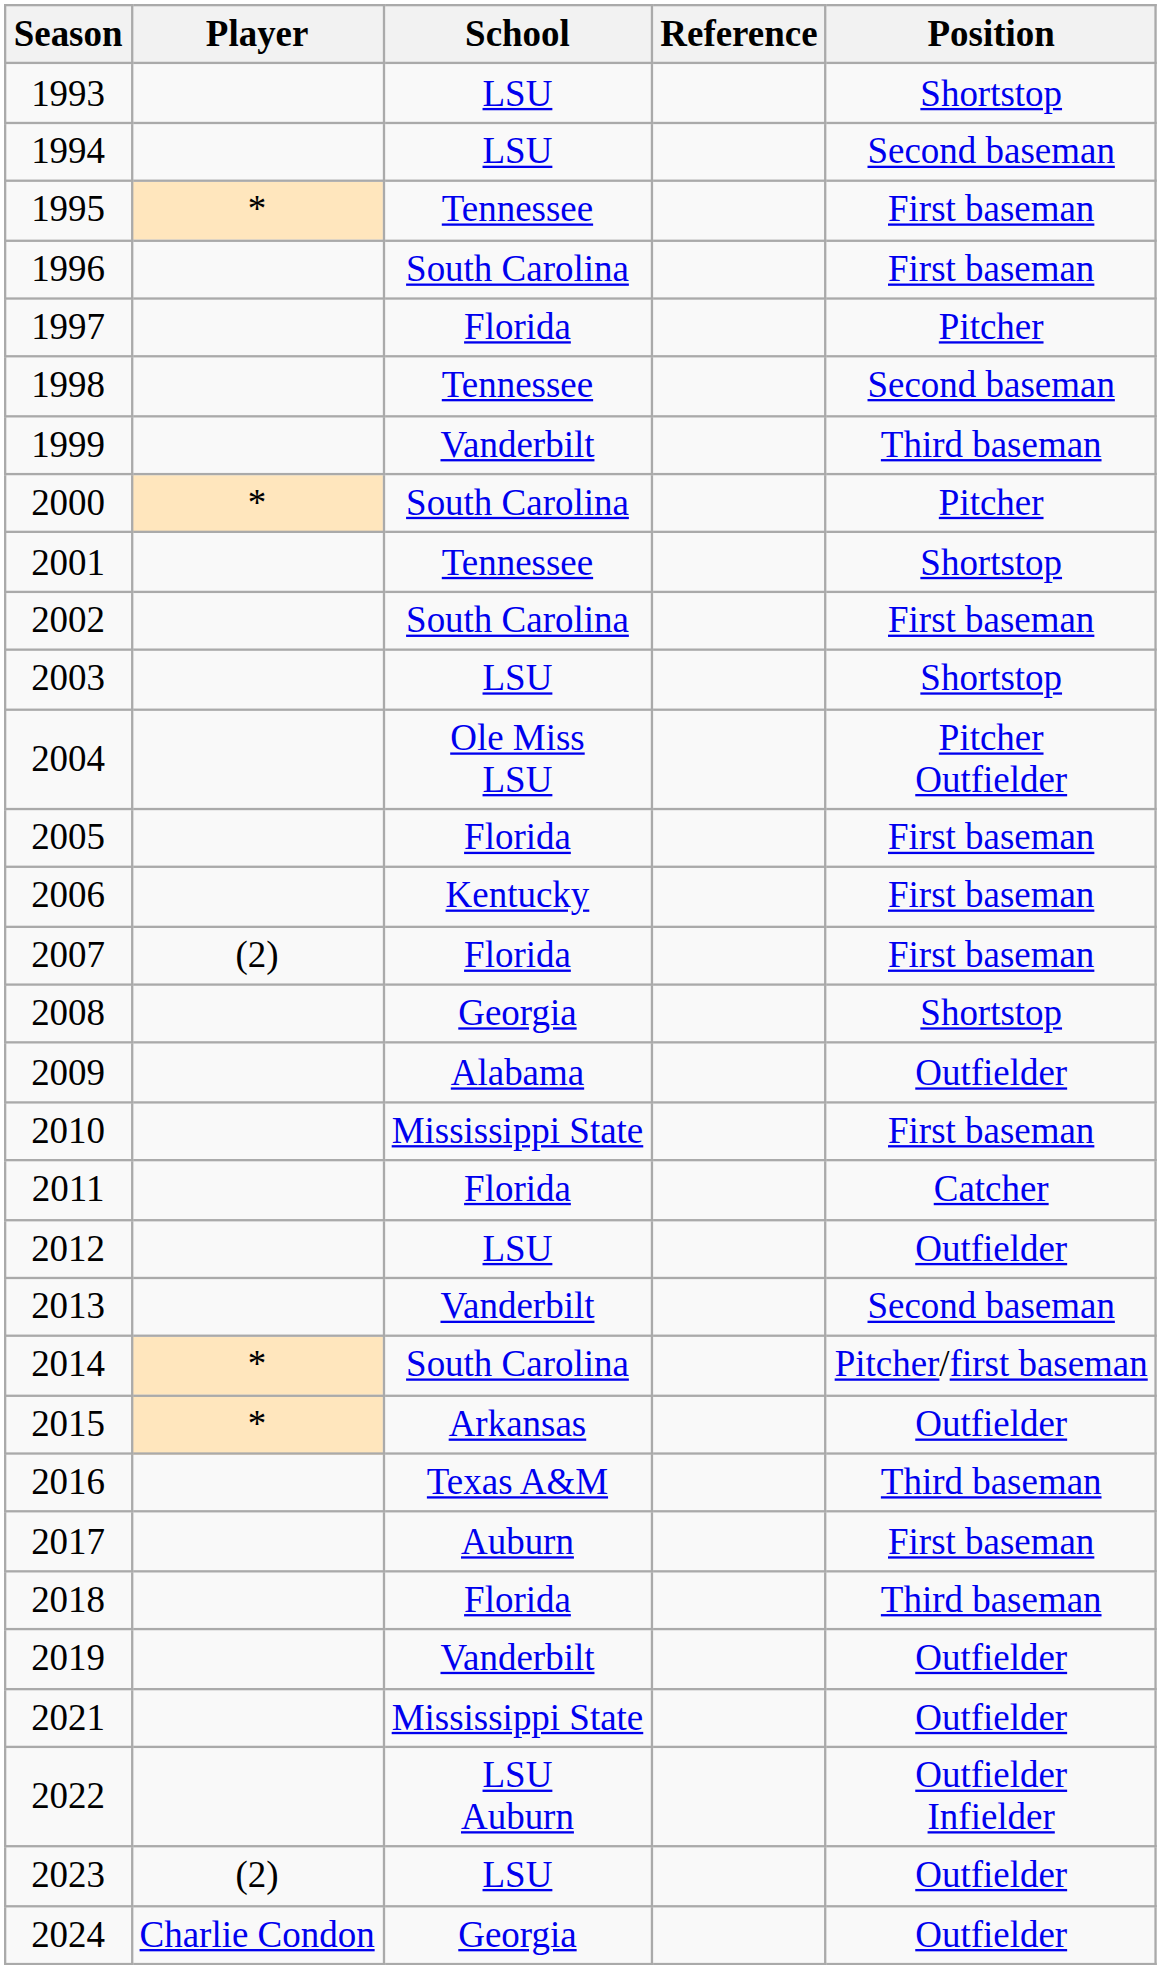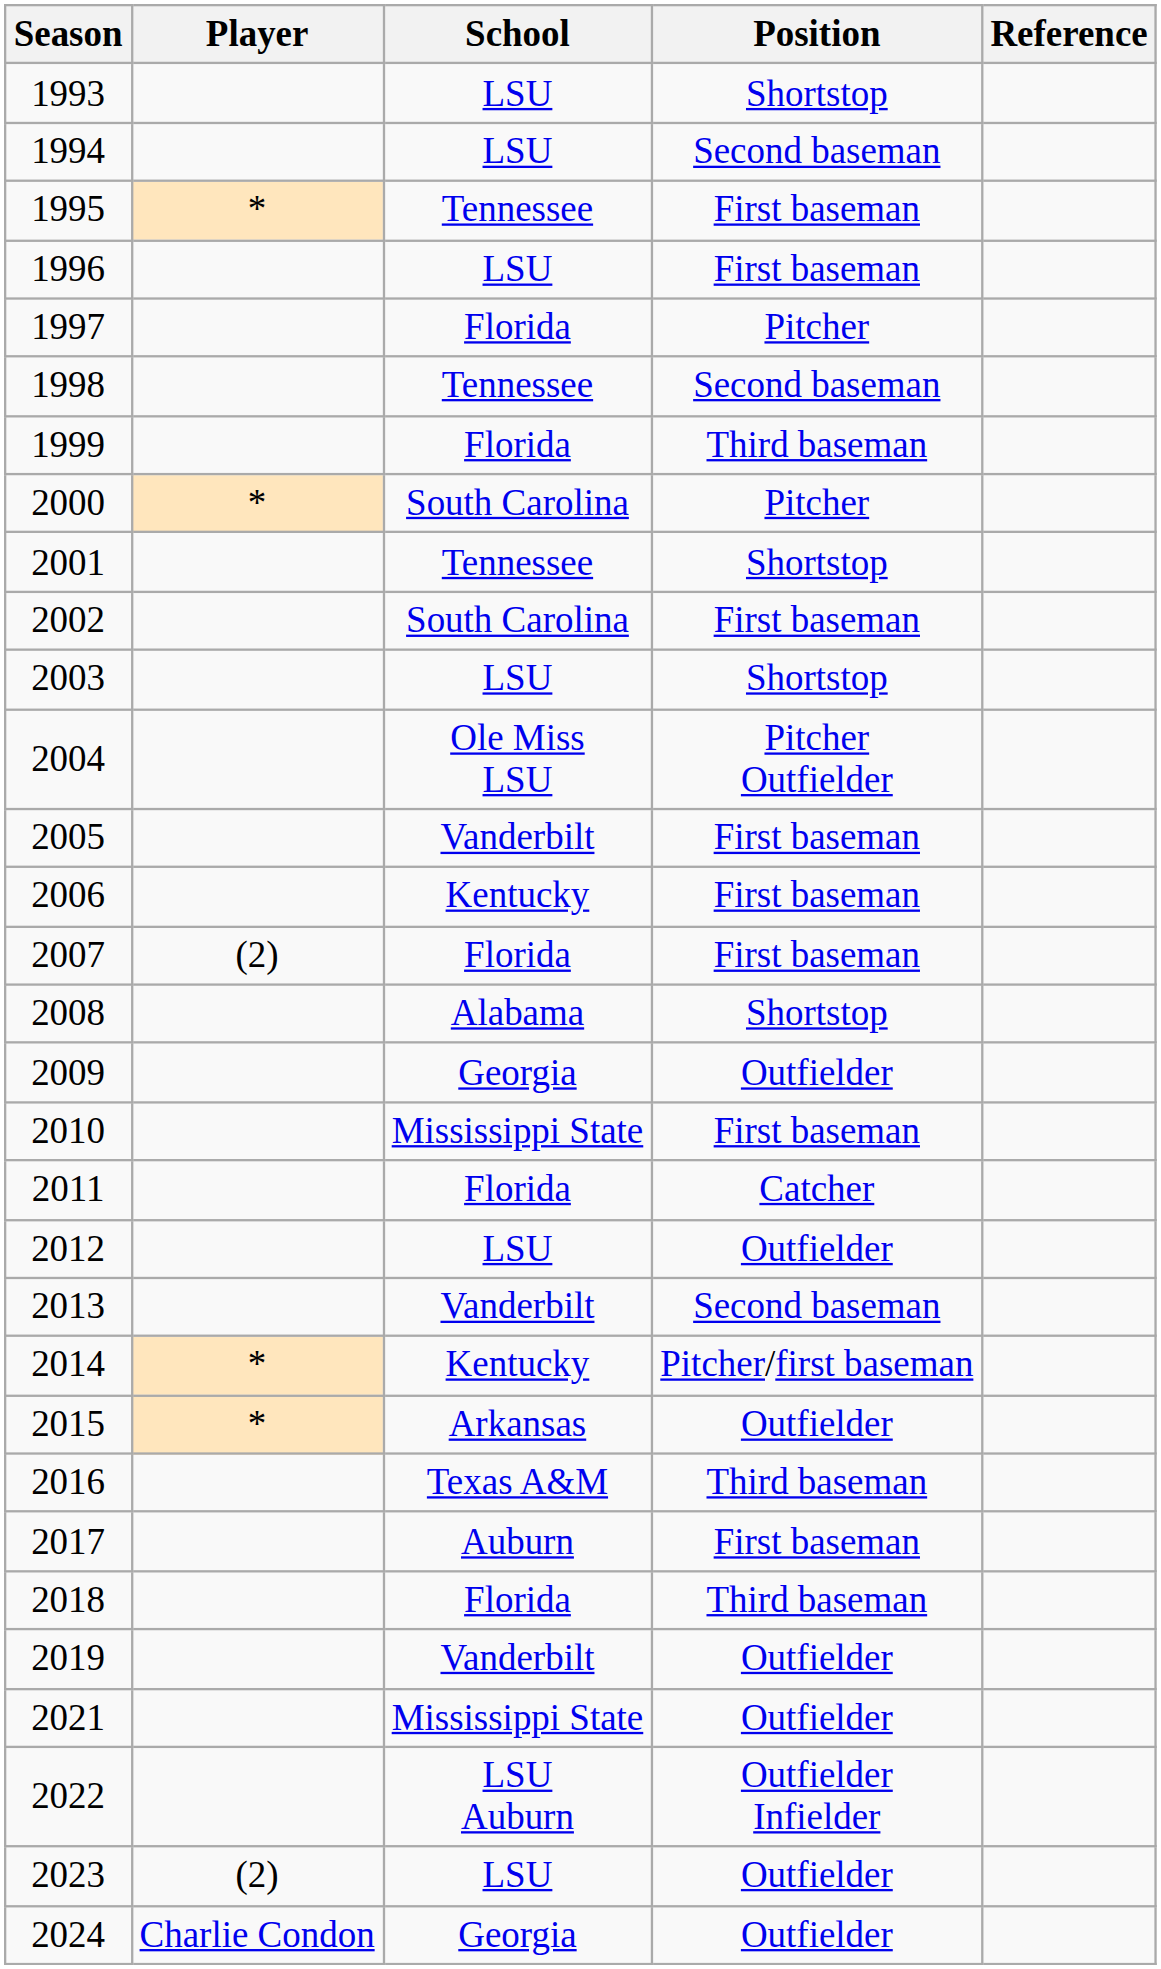 <table class="wikitable sortable">
 <tr>
 <th>Season</th>
 <th>Player</th>
 <th>School</th>
+<th>Position</th>
 <th class="unsortable">Reference</th>
-<th>Position</th>
 </tr>
 <tr align=center>
 <td>1993</td>
 <td></td>
 <td><a href='#'>LSU</a></td>
+<td><a href='#'>Shortstop</a></td>
 <td style="text-align:center;"></td>
-<td><a href='#'>Shortstop</a></td>
 </tr>
 <tr align=center>
 <td>1994</td>
 <td></td>
 <td><a href='#'>LSU</a></td>
+<td><a href='#'>Second baseman</a></td>
 <td style="text-align:center;"></td>
-<td><a href='#'>Second baseman</a></td>
 </tr>
 <tr align=center>
 <td>1995</td>
 <td style="background:#ffe6bd;">*</td>
 <td><a href='#'>Tennessee</a></td>
+<td><a href='#'>First baseman</a></td>
 <td style="text-align:center;"></td>
-<td><a href='#'>First baseman</a></td>
 </tr>
 <tr align=center>
 <td>1996</td>
 <td></td>
-<td><a href='#'>South Carolina</a></td>
+<td><a href='#'>LSU</a></td>
+<td><a href='#'>First baseman</a></td>
 <td style="text-align:center;"></td>
-<td><a href='#'>First baseman</a></td>
 </tr>
 <tr align=center>
 <td>1997</td>
 <td></td>
 <td><a href='#'>Florida</a></td>
+<td><a href='#'>Pitcher</a></td>
 <td style="text-align:center;"></td>
-<td><a href='#'>Pitcher</a></td>
 </tr>
 <tr align=center>
 <td>1998</td>
 <td></td>
 <td><a href='#'>Tennessee</a></td>
+<td><a href='#'>Second baseman</a></td>
 <td style="text-align:center;"></td>
-<td><a href='#'>Second baseman</a></td>
 </tr>
 <tr align=center>
 <td>1999</td>
 <td></td>
-<td><a href='#'>Vanderbilt</a></td>
+<td><a href='#'>Florida</a></td>
+<td><a href='#'>Third baseman</a></td>
 <td style="text-align:center;"></td>
-<td><a href='#'>Third baseman</a></td>
 </tr>
 <tr align=center>
 <td>2000</td>
 <td style="background:#ffe6bd;">*</td>
 <td><a href='#'>South Carolina</a></td>
+<td><a href='#'>Pitcher</a></td>
 <td style="text-align:center;"></td>
-<td><a href='#'>Pitcher</a></td>
 </tr>
 <tr align=center>
 <td>2001</td>
 <td></td>
 <td><a href='#'>Tennessee</a></td>
+<td><a href='#'>Shortstop</a></td>
 <td style="text-align:center;"></td>
-<td><a href='#'>Shortstop</a></td>
 </tr>
 <tr align=center>
 <td>2002</td>
 <td></td>
 <td><a href='#'>South Carolina</a></td>
+<td><a href='#'>First baseman</a></td>
 <td style="text-align:center;"></td>
-<td><a href='#'>First baseman</a></td>
 </tr>
 <tr align=center>
 <td>2003</td>
 <td></td>
 <td><a href='#'>LSU</a></td>
+<td><a href='#'>Shortstop</a></td>
 <td style="text-align:center;"></td>
-<td><a href='#'>Shortstop</a></td>
 </tr>
 <tr align=center>
 <td>2004</td>
 <td> <br> </td>
 <td><a href='#'>Ole Miss</a> <br> <a href='#'>LSU</a></td>
+<td><a href='#'>Pitcher</a> <br> <a href='#'>Outfielder</a></td>
 <td style="text-align:center;"></td>
-<td><a href='#'>Pitcher</a> <br> <a href='#'>Outfielder</a></td>
 </tr>
 <tr align=center>
 <td>2005</td>
 <td></td>
-<td><a href='#'>Florida</a></td>
+<td><a href='#'>Vanderbilt</a></td>
+<td><a href='#'>First baseman</a></td>
 <td style="text-align:center;"></td>
-<td><a href='#'>First baseman</a></td>
 </tr>
 <tr align=center>
 <td>2006</td>
 <td></td>
 <td><a href='#'>Kentucky</a></td>
+<td><a href='#'>First baseman</a></td>
 <td style="text-align:center;"></td>
-<td><a href='#'>First baseman</a></td>
 </tr>
 <tr align=center>
 <td>2007</td>
 <td> (2)</td>
 <td><a href='#'>Florida</a></td>
+<td><a href='#'>First baseman</a></td>
 <td style="text-align:center;"></td>
-<td><a href='#'>First baseman</a></td>
 </tr>
 <tr align=center>
 <td>2008</td>
 <td></td>
-<td><a href='#'>Georgia</a></td>
+<td><a href='#'>Alabama</a></td>
+<td><a href='#'>Shortstop</a></td>
 <td style="text-align:center;"></td>
-<td><a href='#'>Shortstop</a></td>
 </tr>
 <tr align=center>
 <td>2009</td>
 <td></td>
-<td><a href='#'>Alabama</a></td>
+<td><a href='#'>Georgia</a></td>
+<td><a href='#'>Outfielder</a></td>
 <td style="text-align:center;"></td>
-<td><a href='#'>Outfielder</a></td>
 </tr>
 <tr align=center>
 <td>2010</td>
 <td></td>
 <td><a href='#'>Mississippi State</a></td>
+<td><a href='#'>First baseman</a></td>
 <td style="text-align:center;"></td>
-<td><a href='#'>First baseman</a></td>
 </tr>
 <tr align=center>
 <td>2011</td>
 <td></td>
 <td><a href='#'>Florida</a></td>
+<td><a href='#'>Catcher</a></td>
 <td style="text-align:center;"></td>
-<td><a href='#'>Catcher</a></td>
 </tr>
 <tr align=center>
 <td>2012</td>
 <td></td>
 <td><a href='#'>LSU</a></td>
+<td><a href='#'>Outfielder</a></td>
 <td style="text-align:center;"></td>
-<td><a href='#'>Outfielder</a></td>
 </tr>
 <tr align=center>
 <td>2013</td>
 <td></td>
 <td><a href='#'>Vanderbilt</a></td>
+<td><a href='#'>Second baseman</a></td>
 <td align="center"></td>
-<td><a href='#'>Second baseman</a></td>
 </tr>
 <tr align=center>
 <td>2014</td>
 <td style="background:#ffe6bd;">*</td>
-<td><a href='#'>South Carolina</a></td>
+<td><a href='#'>Kentucky</a></td>
+<td><a href='#'>Pitcher</a>/<a href='#'>first baseman</a></td>
 <td align="center"></td>
-<td><a href='#'>Pitcher</a>/<a href='#'>first baseman</a></td>
 </tr>
 <tr align=center>
 <td>2015</td>
 <td style="background:#ffe6bd;">*</td>
 <td><a href='#'>Arkansas</a></td>
+<td><a href='#'>Outfielder</a></td>
 <td align="center"></td>
-<td><a href='#'>Outfielder</a></td>
 </tr>
 <tr align=center>
 <td>2016</td>
 <td></td>
 <td><a href='#'>Texas A&M</a></td>
+<td><a href='#'>Third baseman</a></td>
 <td></td>
-<td><a href='#'>Third baseman</a></td>
 </tr>
 <tr align=center>
 <td>2017</td>
 <td></td>
 <td><a href='#'>Auburn</a></td>
+<td><a href='#'>First baseman</a></td>
 <td></td>
-<td><a href='#'>First baseman</a></td>
 </tr>
 <tr align=center>
 <td>2018</td>
 <td></td>
 <td><a href='#'>Florida</a></td>
+<td><a href='#'>Third baseman</a></td>
 <td></td>
-<td><a href='#'>Third baseman</a></td>
 </tr>
 <tr align=center>
 <td>2019</td>
 <td></td>
 <td><a href='#'>Vanderbilt</a></td>
+<td><a href='#'>Outfielder</a></td>
 <td></td>
-<td><a href='#'>Outfielder</a></td>
 </tr>
 <tr align=center>
 <td>2021</td>
 <td></td>
 <td><a href='#'>Mississippi State</a></td>
+<td><a href='#'>Outfielder</a></td>
 <td></td>
-<td><a href='#'>Outfielder</a></td>
 </tr>
 <tr align=center>
 <td>2022</td>
 <td> <br> </td>
 <td><a href='#'>LSU</a> <br> <a href='#'>Auburn</a></td>
+<td><a href='#'>Outfielder</a> <br> <a href='#'>Infielder</a></td>
 <td style="text-align:center;"></td>
-<td><a href='#'>Outfielder</a> <br> <a href='#'>Infielder</a></td>
 </tr>
 <tr align=center>
 <td>2023</td>
 <td> (2)</td>
 <td><a href='#'>LSU</a></td>
+<td><a href='#'>Outfielder</a></td>
 <td style="text-align:center;"></td>
-<td><a href='#'>Outfielder</a></td>
 </tr>
 <tr align=center>
 <td>2024</td>
 <td><a href='#'>Charlie Condon</a></td>
 <td><a href='#'>Georgia</a></td>
+<td><a href='#'>Outfielder</a></td>
 <td style="text-align:center;"></td>
-<td><a href='#'>Outfielder</a></td>
 </tr>
 </table>
